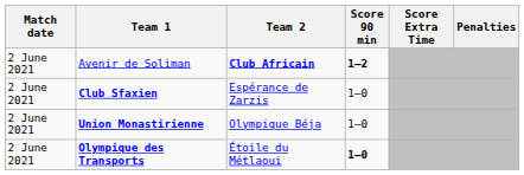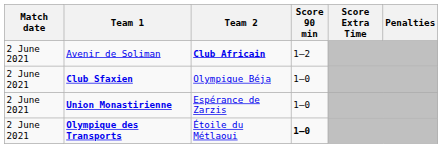 <table class="wikitable alternance">
 <tr>
 <th>Match date</th>
 <th>Team 1</th>
 <th>Team 2</th>
 <th>Score<br>90 min</th>
 <th>Score<br>Extra Time</th>
 <th>Penalties</th>
 </tr>
 <tr>
 <td>2 June 2021</td>
 <td><a href='#'>Avenir de Soliman</a></td>
 <td><strong><a href='#'>Club Africain</a></strong></td>
-<td><strong>1–2</strong></td>
+<td>1–2</td>
 <td bgcolor="silver" colspan=2></td>
 </tr>
 <tr>
 <td>2 June 2021</td>
 <td><strong><a href='#'>Club Sfaxien</a></strong></td>
-<td><a href='#'>Espérance de Zarzis</a></td>
+<td><a href='#'>Olympique Béja</a></td>
 <td>1–0</td>
 <td bgcolor="silver" colspan=2></td>
 </tr>
 <tr>
 <td>2 June 2021</td>
 <td><strong><a href='#'>Union Monastirienne</a></strong></td>
-<td><a href='#'>Olympique Béja</a></td>
+<td><a href='#'>Espérance de Zarzis</a></td>
 <td>1–0</td>
 <td bgcolor="silver" colspan=2></td>
 </tr>
 <tr>
 <td>2 June 2021</td>
 <td><strong><a href='#'>Olympique des Transports</a></strong></td>
 <td><a href='#'>Étoile du Métlaoui</a></td>
 <td><strong>1–0</strong></td>
 <td bgcolor="silver" colspan=2></td>
 </tr>
 </table>
